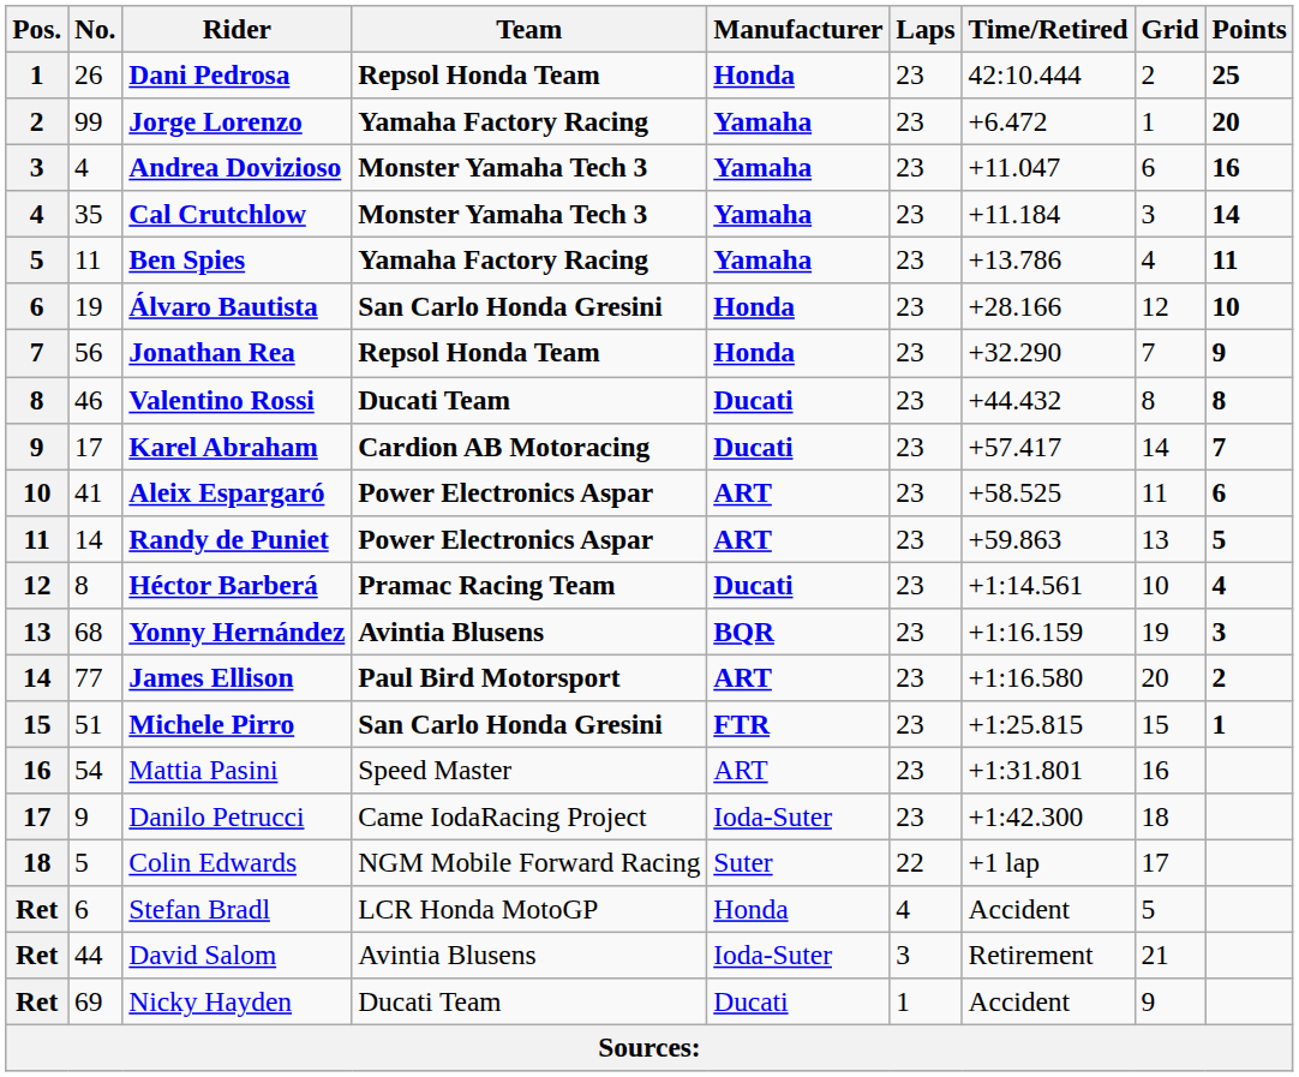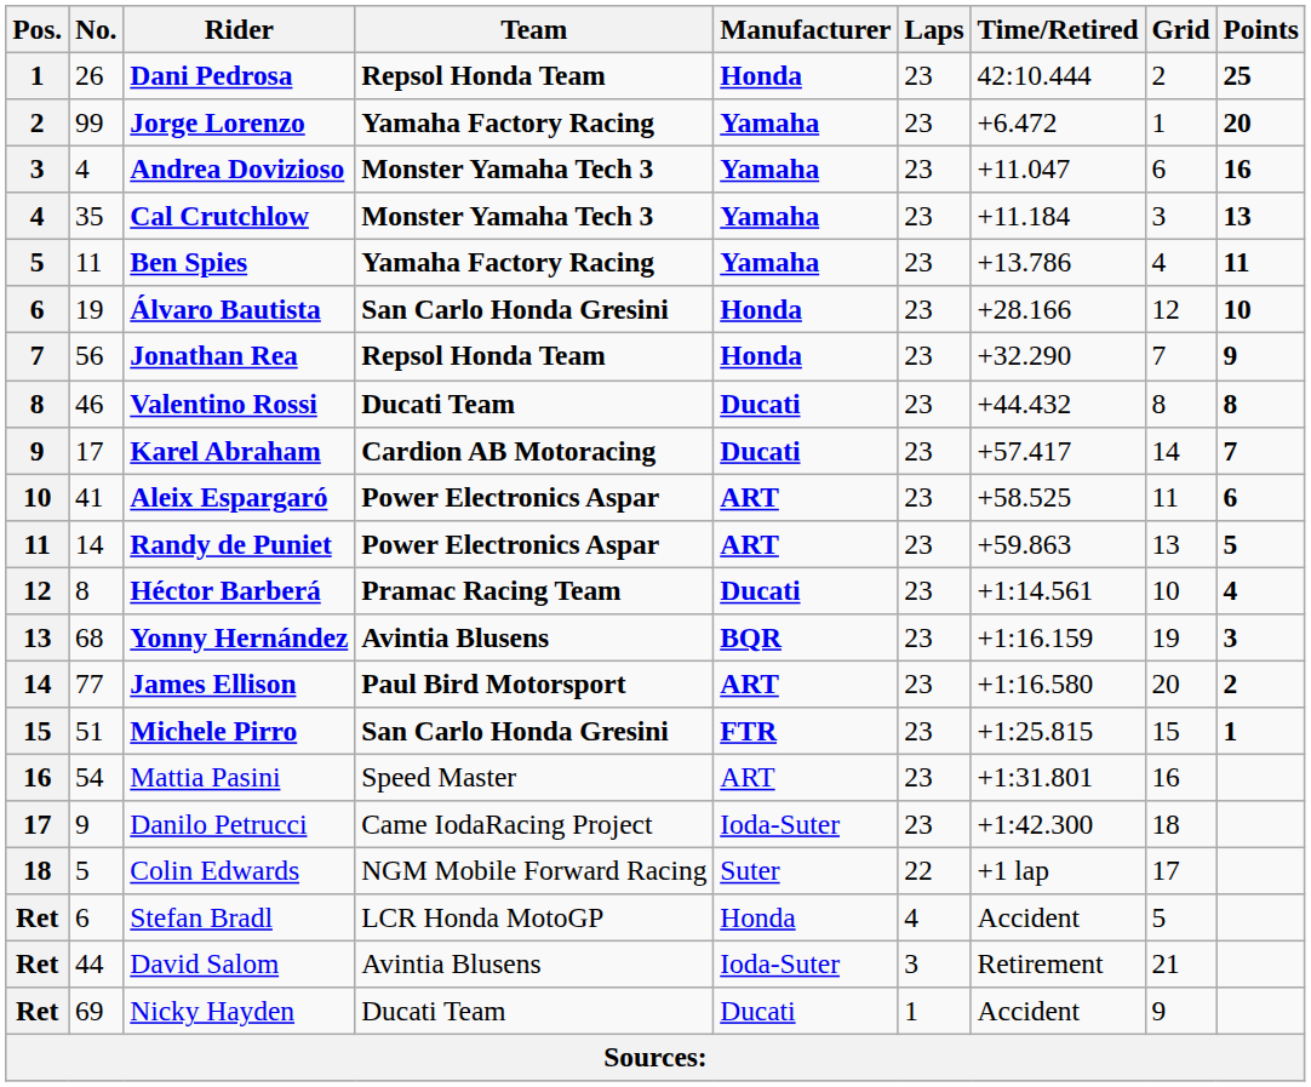 <table class="wikitable" style="font-size: 95%;">
 <tr>
 <th>Pos.</th>
 <th>No.</th>
 <th>Rider</th>
 <th>Team</th>
 <th>Manufacturer</th>
 <th>Laps</th>
 <th>Time/Retired</th>
 <th>Grid</th>
 <th>Points</th>
 </tr>
 <tr>
 <th>1</th>
 <td>26</td>
 <td> <strong><a href='#'>Dani Pedrosa</a></strong></td>
 <td><strong>Repsol Honda Team</strong></td>
 <td><strong><a href='#'>Honda</a></strong></td>
 <td>23</td>
 <td>42:10.444</td>
 <td>2</td>
 <td><strong>25</strong></td>
 </tr>
 <tr>
 <th>2</th>
 <td>99</td>
 <td> <strong><a href='#'>Jorge Lorenzo</a></strong></td>
 <td><strong>Yamaha Factory Racing</strong></td>
 <td><strong><a href='#'>Yamaha</a></strong></td>
 <td>23</td>
 <td>+6.472</td>
 <td>1</td>
 <td><strong>20</strong></td>
 </tr>
 <tr>
 <th>3</th>
 <td>4</td>
 <td> <strong><a href='#'>Andrea Dovizioso</a></strong></td>
 <td><strong>Monster Yamaha Tech 3</strong></td>
 <td><strong><a href='#'>Yamaha</a></strong></td>
 <td>23</td>
 <td>+11.047</td>
 <td>6</td>
 <td><strong>16</strong></td>
 </tr>
 <tr>
 <th>4</th>
 <td>35</td>
 <td> <strong><a href='#'>Cal Crutchlow</a></strong></td>
 <td><strong>Monster Yamaha Tech 3</strong></td>
 <td><strong><a href='#'>Yamaha</a></strong></td>
 <td>23</td>
 <td>+11.184</td>
 <td>3</td>
-<td><strong>14</strong></td>
+<td><strong>13</strong></td>
 </tr>
 <tr>
 <th>5</th>
 <td>11</td>
 <td> <strong><a href='#'>Ben Spies</a></strong></td>
 <td><strong>Yamaha Factory Racing</strong></td>
 <td><strong><a href='#'>Yamaha</a></strong></td>
 <td>23</td>
 <td>+13.786</td>
 <td>4</td>
 <td><strong>11</strong></td>
 </tr>
 <tr>
 <th>6</th>
 <td>19</td>
 <td> <strong><a href='#'>Álvaro Bautista</a></strong></td>
 <td><strong>San Carlo Honda Gresini</strong></td>
 <td><strong><a href='#'>Honda</a></strong></td>
 <td>23</td>
 <td>+28.166</td>
 <td>12</td>
 <td><strong>10</strong></td>
 </tr>
 <tr>
 <th>7</th>
 <td>56</td>
 <td> <strong><a href='#'>Jonathan Rea</a></strong></td>
 <td><strong>Repsol Honda Team</strong></td>
 <td><strong><a href='#'>Honda</a></strong></td>
 <td>23</td>
 <td>+32.290</td>
 <td>7</td>
 <td><strong>9</strong></td>
 </tr>
 <tr>
 <th>8</th>
 <td>46</td>
 <td> <strong><a href='#'>Valentino Rossi</a></strong></td>
 <td><strong>Ducati Team</strong></td>
 <td><strong><a href='#'>Ducati</a></strong></td>
 <td>23</td>
 <td>+44.432</td>
 <td>8</td>
 <td><strong>8</strong></td>
 </tr>
 <tr>
 <th>9</th>
 <td>17</td>
 <td> <strong><a href='#'>Karel Abraham</a></strong></td>
 <td><strong>Cardion AB Motoracing</strong></td>
 <td><strong><a href='#'>Ducati</a></strong></td>
 <td>23</td>
 <td>+57.417</td>
 <td>14</td>
 <td><strong>7</strong></td>
 </tr>
 <tr>
 <th>10</th>
 <td>41</td>
 <td> <strong><a href='#'>Aleix Espargaró</a></strong></td>
 <td><strong>Power Electronics Aspar</strong></td>
 <td><strong><a href='#'>ART</a></strong></td>
 <td>23</td>
 <td>+58.525</td>
 <td>11</td>
 <td><strong>6</strong></td>
 </tr>
 <tr>
 <th>11</th>
 <td>14</td>
 <td> <strong><a href='#'>Randy de Puniet</a></strong></td>
 <td><strong>Power Electronics Aspar</strong></td>
 <td><strong><a href='#'>ART</a></strong></td>
 <td>23</td>
 <td>+59.863</td>
 <td>13</td>
 <td><strong>5</strong></td>
 </tr>
 <tr>
 <th>12</th>
 <td>8</td>
 <td> <strong><a href='#'>Héctor Barberá</a></strong></td>
 <td><strong>Pramac Racing Team</strong></td>
 <td><strong><a href='#'>Ducati</a></strong></td>
 <td>23</td>
 <td>+1:14.561</td>
 <td>10</td>
 <td><strong>4</strong></td>
 </tr>
 <tr>
 <th>13</th>
 <td>68</td>
 <td> <strong><a href='#'>Yonny Hernández</a></strong></td>
 <td><strong>Avintia Blusens</strong></td>
 <td><strong><a href='#'>BQR</a></strong></td>
 <td>23</td>
 <td>+1:16.159</td>
 <td>19</td>
 <td><strong>3</strong></td>
 </tr>
 <tr>
 <th>14</th>
 <td>77</td>
 <td> <strong><a href='#'>James Ellison</a></strong></td>
 <td><strong>Paul Bird Motorsport</strong></td>
 <td><strong><a href='#'>ART</a></strong></td>
 <td>23</td>
 <td>+1:16.580</td>
 <td>20</td>
 <td><strong>2</strong></td>
 </tr>
 <tr>
 <th>15</th>
 <td>51</td>
 <td> <strong><a href='#'>Michele Pirro</a></strong></td>
 <td><strong>San Carlo Honda Gresini</strong></td>
 <td><strong><a href='#'>FTR</a></strong></td>
 <td>23</td>
 <td>+1:25.815</td>
 <td>15</td>
 <td><strong>1</strong></td>
 </tr>
 <tr>
 <th>16</th>
 <td>54</td>
 <td> <a href='#'>Mattia Pasini</a></td>
 <td>Speed Master</td>
 <td><a href='#'>ART</a></td>
 <td>23</td>
 <td>+1:31.801</td>
 <td>16</td>
 <td></td>
 </tr>
 <tr>
 <th>17</th>
 <td>9</td>
 <td> <a href='#'>Danilo Petrucci</a></td>
 <td>Came IodaRacing Project</td>
 <td><a href='#'>Ioda-Suter</a></td>
 <td>23</td>
 <td>+1:42.300</td>
 <td>18</td>
 <td></td>
 </tr>
 <tr>
 <th>18</th>
 <td>5</td>
 <td> <a href='#'>Colin Edwards</a></td>
 <td>NGM Mobile Forward Racing</td>
 <td><a href='#'>Suter</a></td>
 <td>22</td>
 <td>+1 lap</td>
 <td>17</td>
 <td></td>
 </tr>
 <tr>
 <th>Ret</th>
 <td>6</td>
 <td> <a href='#'>Stefan Bradl</a></td>
 <td>LCR Honda MotoGP</td>
 <td><a href='#'>Honda</a></td>
 <td>4</td>
 <td>Accident</td>
 <td>5</td>
 <td></td>
 </tr>
 <tr>
 <th>Ret</th>
 <td>44</td>
 <td> <a href='#'>David Salom</a></td>
 <td>Avintia Blusens</td>
 <td><a href='#'>Ioda-Suter</a></td>
 <td>3</td>
 <td>Retirement</td>
 <td>21</td>
 <td></td>
 </tr>
 <tr>
 <th>Ret</th>
 <td>69</td>
 <td> <a href='#'>Nicky Hayden</a></td>
 <td>Ducati Team</td>
 <td><a href='#'>Ducati</a></td>
 <td>1</td>
 <td>Accident</td>
 <td>9</td>
 <td></td>
 </tr>
 <tr>
 <th colspan=9>Sources: </th>
 </tr>
 </table>
